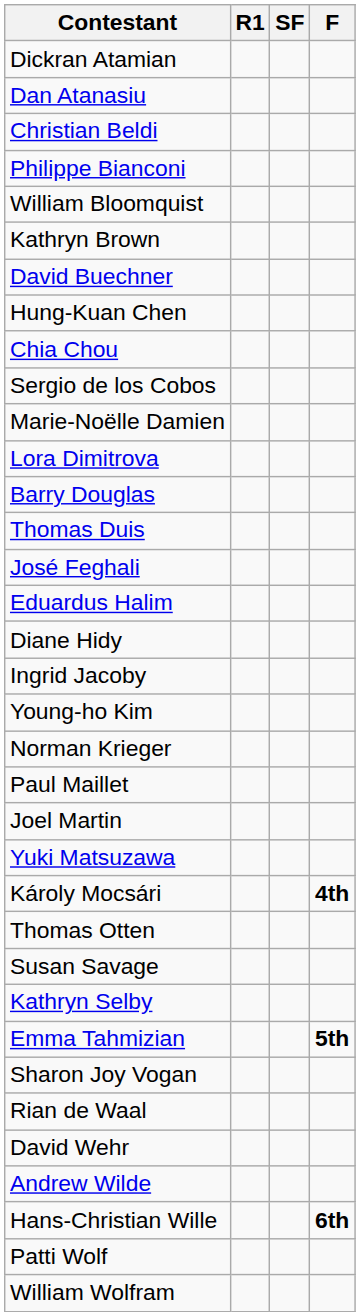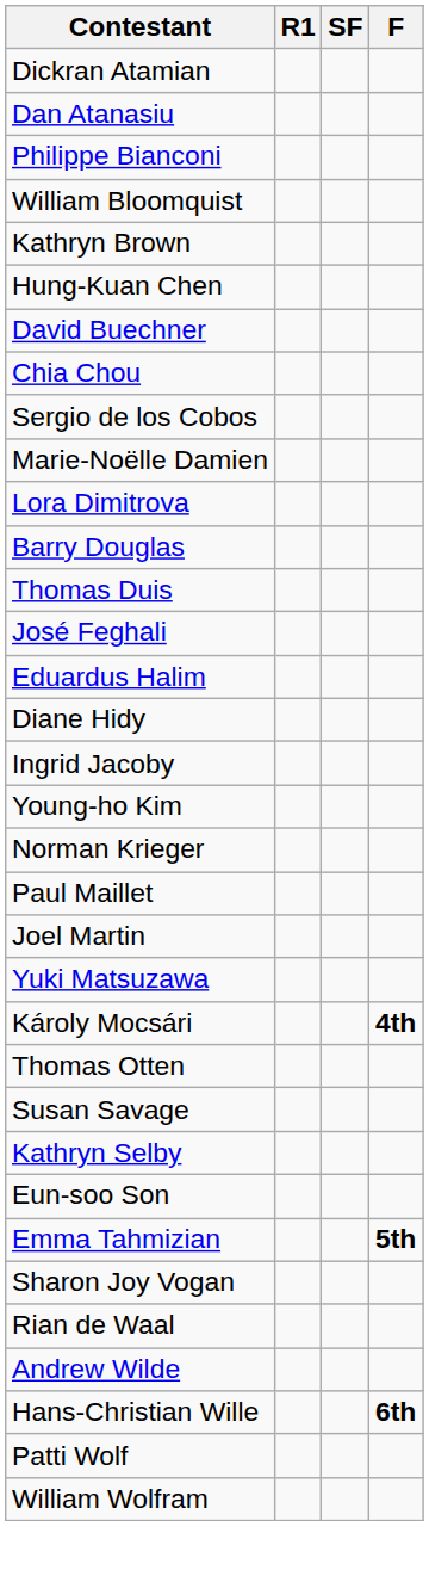 <table class="wikitable">
 <tr>
 <th>Contestant</th>
 <th>R1</th>
 <th>SF</th>
 <th>F</th>
 </tr>
 <tr>
 <td> Dickran Atamian</td>
 <td></td>
 <td></td>
 <td></td>
 </tr>
 <tr>
 <td> <a href='#'>Dan Atanasiu</a></td>
-<td></td>
-<td></td>
-<td></td>
-</tr>
-<tr>
-<td> <a href='#'>Christian Beldi</a></td>
 <td></td>
 <td></td>
 <td></td>
 </tr>
 <tr>
 <td> <a href='#'>Philippe Bianconi</a></td>
 <td></td>
 <td></td>
 <td></td>
 </tr>
 <tr>
 <td> William Bloomquist</td>
 <td></td>
 <td></td>
 <td></td>
 </tr>
 <tr>
 <td> Kathryn Brown</td>
 <td></td>
 <td></td>
 <td></td>
 </tr>
 <tr>
-<td> <a href='#'>David Buechner</a></td>
+<td> Hung-Kuan Chen</td>
 <td></td>
 <td></td>
 <td></td>
 </tr>
 <tr>
-<td> Hung-Kuan Chen</td>
+<td> <a href='#'>David Buechner</a></td>
 <td></td>
 <td></td>
 <td></td>
 </tr>
 <tr>
 <td> <a href='#'>Chia Chou</a></td>
 <td></td>
 <td></td>
 <td></td>
 </tr>
 <tr>
 <td> Sergio de los Cobos</td>
 <td></td>
 <td></td>
 <td></td>
 </tr>
 <tr>
 <td> Marie-Noëlle Damien</td>
 <td></td>
 <td></td>
 <td></td>
 </tr>
 <tr>
 <td> <a href='#'>Lora Dimitrova</a></td>
 <td></td>
 <td></td>
 <td></td>
 </tr>
 <tr>
 <td> <a href='#'>Barry Douglas</a></td>
 <td></td>
 <td></td>
 <td></td>
 </tr>
 <tr>
 <td> <a href='#'>Thomas Duis</a></td>
 <td></td>
 <td></td>
 <td></td>
 </tr>
 <tr>
 <td> <a href='#'>José Feghali</a></td>
 <td></td>
 <td></td>
 <td></td>
 </tr>
 <tr>
 <td> <a href='#'>Eduardus Halim</a></td>
 <td></td>
 <td></td>
 <td></td>
 </tr>
 <tr>
 <td> Diane Hidy</td>
 <td></td>
 <td></td>
 <td></td>
 </tr>
 <tr>
 <td> Ingrid Jacoby</td>
 <td></td>
 <td></td>
 <td></td>
 </tr>
 <tr>
 <td> Young-ho Kim</td>
 <td></td>
 <td></td>
 <td></td>
 </tr>
 <tr>
 <td> Norman Krieger</td>
 <td></td>
 <td></td>
 <td></td>
 </tr>
 <tr>
 <td> Paul Maillet</td>
 <td></td>
 <td></td>
 <td></td>
 </tr>
 <tr>
 <td> Joel Martin</td>
 <td></td>
 <td></td>
 <td></td>
 </tr>
 <tr>
 <td> <a href='#'>Yuki Matsuzawa</a></td>
 <td></td>
 <td></td>
 <td></td>
 </tr>
 <tr>
 <td> Károly Mocsári</td>
 <td></td>
 <td></td>
 <td><strong>4th</strong></td>
 </tr>
 <tr>
 <td> Thomas Otten</td>
 <td></td>
 <td></td>
 <td></td>
 </tr>
 <tr>
 <td> Susan Savage</td>
 <td></td>
 <td></td>
 <td></td>
 </tr>
 <tr>
 <td> <a href='#'>Kathryn Selby</a></td>
 <td></td>
 <td></td>
 <td></td>
 </tr>
 <tr>
+<td> Eun-soo Son</td>
+<td></td>
+<td></td>
+<td></td>
+</tr>
+<tr>
 <td> <a href='#'>Emma Tahmizian</a></td>
 <td></td>
 <td></td>
 <td><strong>5th</strong></td>
 </tr>
 <tr>
 <td> Sharon Joy Vogan</td>
 <td></td>
 <td></td>
 <td></td>
 </tr>
 <tr>
 <td> Rian de Waal</td>
-<td></td>
-<td></td>
-<td></td>
-</tr>
-<tr>
-<td> David Wehr</td>
 <td></td>
 <td></td>
 <td></td>
 </tr>
 <tr>
 <td> <a href='#'>Andrew Wilde</a></td>
 <td></td>
 <td></td>
 <td></td>
 </tr>
 <tr>
 <td> Hans-Christian Wille</td>
 <td></td>
 <td></td>
 <td><strong>6th</strong></td>
 </tr>
 <tr>
 <td> Patti Wolf</td>
 <td></td>
 <td></td>
 <td></td>
 </tr>
 <tr>
 <td> William Wolfram</td>
 <td></td>
 <td></td>
 <td></td>
 </tr>
 </table>
